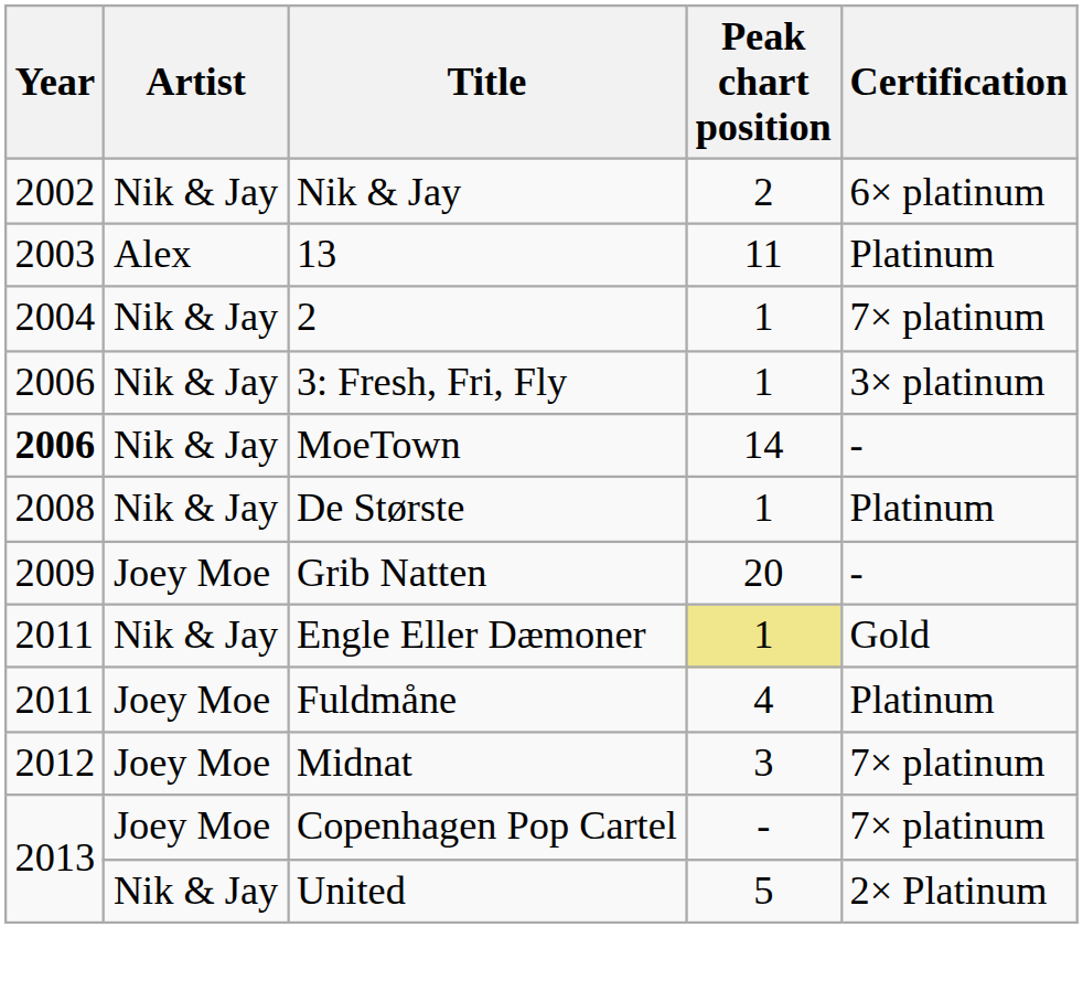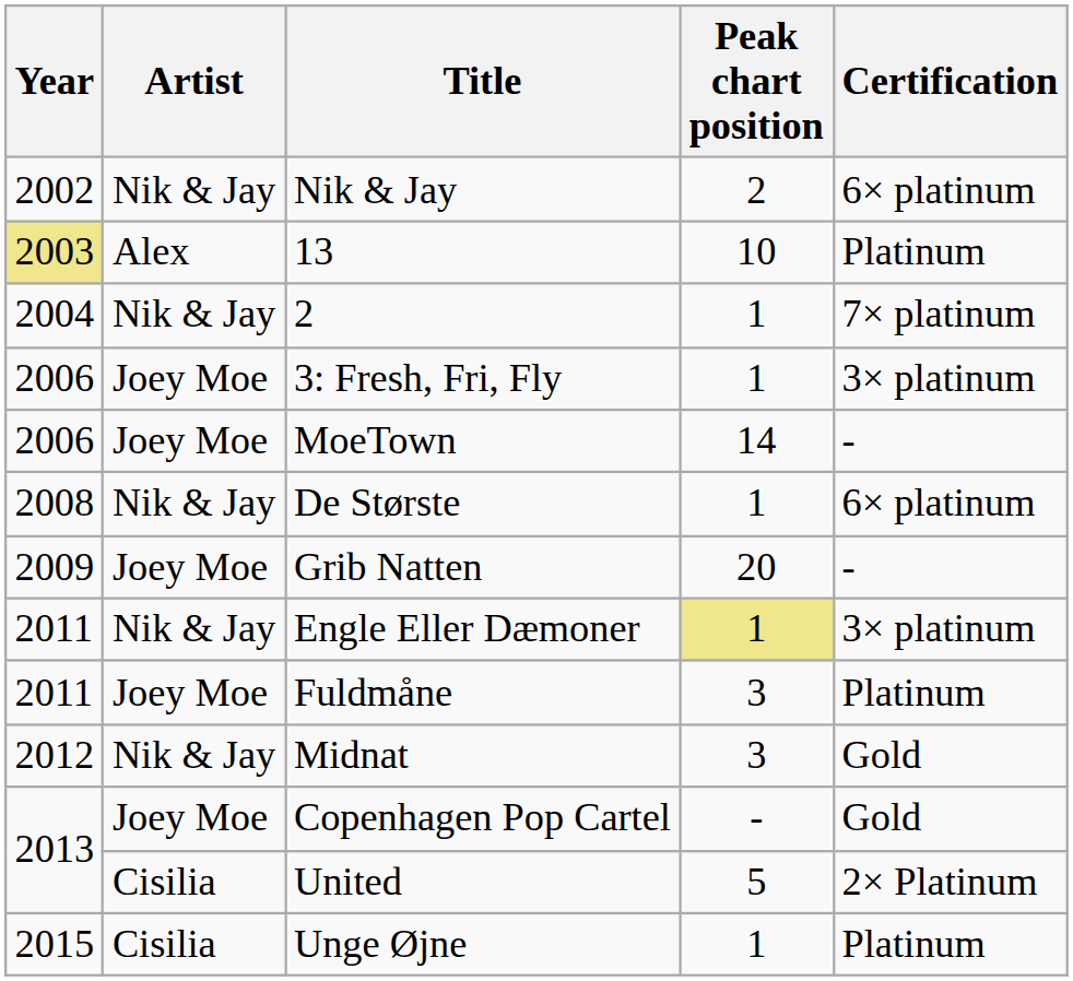 <table class="wikitable">
 <tr>
 <th>Year</th>
 <th>Artist</th>
 <th>Title</th>
 <th>Peak<br>chart<br>position</th>
 <th>Certification</th>
 </tr>
 <tr>
 <td>2002</td>
 <td>Nik & Jay</td>
 <td>Nik & Jay</td>
 <td style="text-align:center;">2</td>
 <td>6× platinum</td>
 </tr>
 <tr>
-<td>2003</td>
+<td style="background: khaki;">2003</td>
 <td>Alex</td>
 <td>13</td>
-<td style="text-align:center;">11</td>
+<td style="text-align:center;">10</td>
 <td>Platinum</td>
 </tr>
 <tr>
 <td>2004</td>
 <td>Nik & Jay</td>
 <td>2</td>
 <td style="text-align:center;">1</td>
 <td>7× platinum</td>
 </tr>
 <tr>
 <td>2006</td>
-<td>Nik & Jay</td>
+<td>Joey Moe</td>
 <td>3: Fresh, Fri, Fly</td>
 <td style="text-align:center;">1</td>
 <td>3× platinum</td>
 </tr>
 <tr>
-<td><strong>2006</strong></td>
-<td>Nik & Jay</td>
+<td>2006</td>
+<td>Joey Moe</td>
 <td>MoeTown</td>
 <td style="text-align:center;">14</td>
 <td>-</td>
 </tr>
 <tr>
 <td>2008</td>
 <td>Nik & Jay</td>
 <td>De Største</td>
 <td style="text-align:center;">1</td>
-<td>Platinum</td>
+<td>6× platinum</td>
 </tr>
 <tr>
 <td>2009</td>
 <td>Joey Moe</td>
 <td>Grib Natten</td>
 <td style="text-align:center;">20</td>
 <td>-</td>
 </tr>
 <tr>
 <td>2011</td>
 <td>Nik & Jay</td>
 <td>Engle Eller Dæmoner</td>
 <td style="background: khaki; text-align:center;">1</td>
-<td>Gold</td>
+<td>3× platinum</td>
 </tr>
 <tr>
 <td>2011</td>
 <td>Joey Moe</td>
 <td>Fuldmåne</td>
-<td style="text-align:center;">4</td>
+<td style="text-align:center;">3</td>
 <td>Platinum</td>
 </tr>
 <tr>
 <td>2012</td>
-<td>Joey Moe</td>
+<td>Nik & Jay</td>
 <td>Midnat</td>
 <td style="text-align:center;">3</td>
-<td>7× platinum</td>
+<td>Gold</td>
 </tr>
 <tr>
 <td rowspan="2">2013</td>
 <td>Joey Moe</td>
 <td>Copenhagen Pop Cartel</td>
 <td style="text-align:center;">-</td>
-<td>7× platinum</td>
+<td>Gold</td>
 </tr>
 <tr>
-<td>Nik & Jay</td>
+<td>Cisilia</td>
 <td>United</td>
 <td style="text-align:center;">5</td>
 <td>2× Platinum</td>
 </tr>
+<tr>
+<td rowspan="1">2015</td>
+<td>Cisilia</td>
+<td>Unge Øjne</td>
+<td style="text-align:center;">1</td>
+<td>Platinum</td>
+</tr>
 </table>
